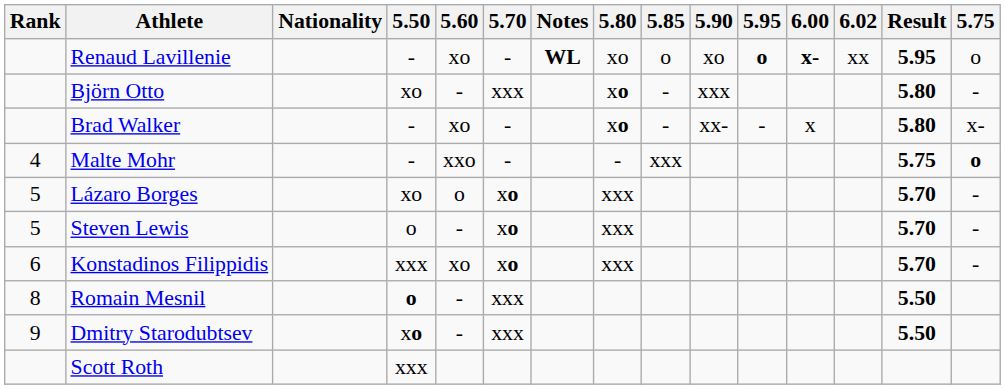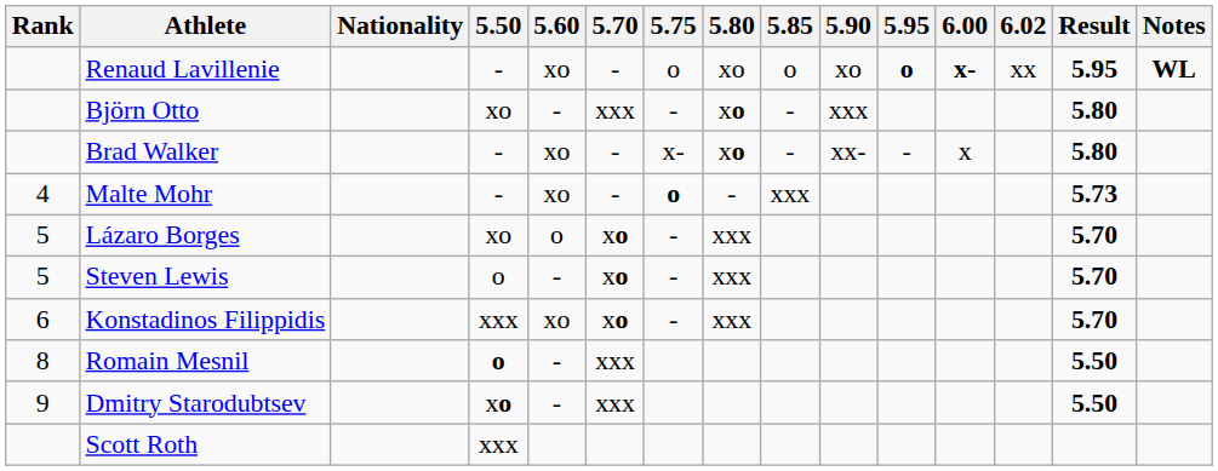 <table class="wikitable sortable" style="text-align:center">
 <tr>
 <th>Rank</th>
 <th>Athlete</th>
 <th>Nationality</th>
 <th>5.50</th>
 <th>5.60</th>
 <th>5.70</th>
-<th>Notes</th>
+<th>5.75</th>
 <th>5.80</th>
 <th>5.85</th>
 <th>5.90</th>
 <th>5.95</th>
 <th>6.00</th>
 <th>6.02</th>
 <th>Result</th>
-<th>5.75</th>
+<th>Notes</th>
 </tr>
 <tr>
 <td></td>
 <td align=left><a href='#'>Renaud Lavillenie</a></td>
 <td align=left></td>
 <td>-</td>
 <td>xo</td>
 <td>-</td>
-<td><strong>WL</strong></td>
+<td>o</td>
 <td>xo</td>
 <td>o</td>
 <td>xo</td>
 <td><strong>o</strong></td>
 <td><strong>x-</strong></td>
 <td>xx</td>
 <td><strong>5.95</strong></td>
-<td>o</td>
+<td><strong>WL</strong></td>
 </tr>
 <tr>
 <td></td>
 <td align=left><a href='#'>Björn Otto</a></td>
 <td align=left></td>
 <td>xo</td>
 <td>-</td>
 <td>xxx</td>
-<td></td>
+<td>-</td>
 <td>x<strong>o</strong></td>
 <td>-</td>
 <td>xxx</td>
 <td></td>
 <td></td>
 <td></td>
 <td><strong>5.80</strong></td>
-<td>-</td>
+<td></td>
 </tr>
 <tr>
 <td></td>
 <td align=left><a href='#'>Brad Walker</a></td>
 <td align=left></td>
 <td>-</td>
 <td>xo</td>
 <td>-</td>
-<td></td>
+<td>x-</td>
 <td>x<strong>o</strong></td>
 <td>-</td>
 <td>xx-</td>
 <td>-</td>
 <td>x</td>
 <td></td>
 <td><strong>5.80</strong></td>
-<td>x-</td>
+<td></td>
 </tr>
 <tr>
 <td>4</td>
 <td align=left><a href='#'>Malte Mohr</a></td>
 <td align=left></td>
 <td>-</td>
-<td>xxo</td>
+<td>xo</td>
 <td>-</td>
-<td></td>
+<td><strong>o</strong></td>
 <td>-</td>
 <td>xxx</td>
 <td></td>
 <td></td>
 <td></td>
 <td></td>
-<td><strong>5.75</strong></td>
-<td><strong>o</strong></td>
+<td><strong>5.73</strong></td>
+<td></td>
 </tr>
 <tr>
 <td>5</td>
 <td align=left><a href='#'>Lázaro Borges</a></td>
 <td align=left></td>
 <td>xo</td>
 <td>o</td>
 <td>x<strong>o</strong></td>
-<td></td>
+<td>-</td>
 <td>xxx</td>
 <td></td>
 <td></td>
 <td></td>
 <td></td>
 <td></td>
 <td><strong>5.70</strong></td>
-<td>-</td>
+<td></td>
 </tr>
 <tr>
 <td>5</td>
 <td align=left><a href='#'>Steven Lewis</a></td>
 <td align=left></td>
 <td>o</td>
 <td>-</td>
 <td>x<strong>o</strong></td>
-<td></td>
+<td>-</td>
 <td>xxx</td>
 <td></td>
 <td></td>
 <td></td>
 <td></td>
 <td></td>
 <td><strong>5.70</strong></td>
-<td>-</td>
+<td></td>
 </tr>
 <tr>
 <td>6</td>
 <td align=left><a href='#'>Konstadinos Filippidis</a></td>
 <td align=left></td>
 <td>xxx</td>
 <td>xo</td>
 <td>x<strong>o</strong></td>
-<td></td>
+<td>-</td>
 <td>xxx</td>
 <td></td>
 <td></td>
 <td></td>
 <td></td>
 <td></td>
 <td><strong>5.70</strong></td>
-<td>-</td>
+<td></td>
 </tr>
 <tr>
 <td>8</td>
 <td align=left><a href='#'>Romain Mesnil</a></td>
 <td align=left></td>
 <td><strong>o</strong></td>
 <td>-</td>
 <td>xxx</td>
 <td></td>
 <td></td>
 <td></td>
 <td></td>
 <td></td>
 <td></td>
 <td></td>
 <td><strong>5.50</strong></td>
 <td></td>
 </tr>
 <tr>
 <td>9</td>
 <td align=left><a href='#'>Dmitry Starodubtsev</a></td>
 <td align=left></td>
 <td>x<strong>o</strong></td>
 <td>-</td>
 <td>xxx</td>
 <td></td>
 <td></td>
 <td></td>
 <td></td>
 <td></td>
 <td></td>
 <td></td>
 <td><strong>5.50</strong></td>
 <td></td>
 </tr>
 <tr>
 <td></td>
 <td align=left><a href='#'>Scott Roth</a></td>
 <td align=left></td>
 <td>xxx</td>
 <td></td>
 <td></td>
 <td></td>
 <td></td>
 <td></td>
 <td></td>
 <td></td>
 <td></td>
 <td></td>
 <td><strong></strong></td>
 <td></td>
 </tr>
 </table>
